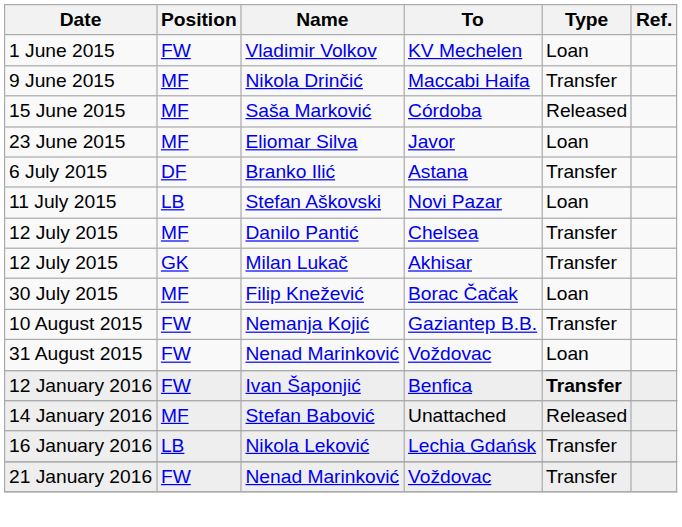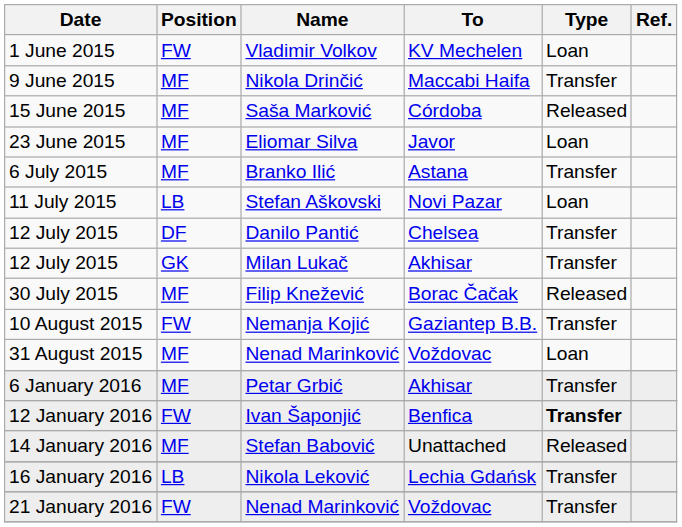 <table class="wikitable">
 <tr>
 <th>Date</th>
 <th>Position</th>
 <th>Name</th>
 <th>To</th>
 <th>Type</th>
 <th>Ref.</th>
 </tr>
 <tr>
 <td>1 June 2015</td>
 <td><a href='#'>FW</a></td>
 <td> <a href='#'>Vladimir Volkov</a></td>
 <td> <a href='#'>KV Mechelen</a></td>
 <td>Loan</td>
 <td></td>
 </tr>
 <tr>
 <td>9 June 2015</td>
 <td><a href='#'>MF</a></td>
 <td> <a href='#'>Nikola Drinčić</a></td>
 <td> <a href='#'>Maccabi Haifa</a></td>
 <td>Transfer</td>
 <td></td>
 </tr>
 <tr>
 <td>15 June 2015</td>
 <td><a href='#'>MF</a></td>
 <td> <a href='#'>Saša Marković</a></td>
 <td> <a href='#'>Córdoba</a></td>
 <td>Released</td>
 <td></td>
 </tr>
 <tr>
 <td>23 June 2015</td>
 <td><a href='#'>MF</a></td>
 <td> <a href='#'>Eliomar Silva</a></td>
 <td> <a href='#'>Javor</a></td>
 <td>Loan</td>
 <td></td>
 </tr>
 <tr>
 <td>6 July 2015</td>
-<td><a href='#'>DF</a></td>
+<td><a href='#'>MF</a></td>
 <td> <a href='#'>Branko Ilić</a></td>
 <td> <a href='#'>Astana</a></td>
 <td>Transfer</td>
 <td></td>
 </tr>
 <tr>
 <td>11 July 2015</td>
 <td><a href='#'>LB</a></td>
 <td> <a href='#'>Stefan Aškovski</a></td>
 <td> <a href='#'>Novi Pazar</a></td>
 <td>Loan</td>
 <td></td>
 </tr>
 <tr>
 <td>12 July 2015</td>
-<td><a href='#'>MF</a></td>
+<td><a href='#'>DF</a></td>
 <td> <a href='#'>Danilo Pantić</a></td>
 <td> <a href='#'>Chelsea</a></td>
 <td>Transfer</td>
 <td></td>
 </tr>
 <tr>
 <td>12 July 2015</td>
 <td><a href='#'>GK</a></td>
 <td> <a href='#'>Milan Lukač</a></td>
 <td> <a href='#'>Akhisar</a></td>
 <td>Transfer</td>
 <td></td>
 </tr>
 <tr>
 <td>30 July 2015</td>
 <td><a href='#'>MF</a></td>
 <td> <a href='#'>Filip Knežević</a></td>
 <td> <a href='#'>Borac Čačak</a></td>
-<td>Loan</td>
+<td>Released</td>
 <td></td>
 </tr>
 <tr>
 <td>10 August 2015</td>
 <td><a href='#'>FW</a></td>
 <td> <a href='#'>Nemanja Kojić</a></td>
 <td> <a href='#'>Gaziantep B.B.</a></td>
 <td>Transfer</td>
 <td></td>
 </tr>
 <tr>
 <td>31 August 2015</td>
-<td><a href='#'>FW</a></td>
+<td><a href='#'>MF</a></td>
 <td> <a href='#'>Nenad Marinković</a></td>
 <td> <a href='#'>Voždovac</a></td>
 <td>Loan</td>
 <td></td>
 </tr>
 <tr>
+</tr>
+<tr bgcolor=#EEEEEE>
+<td>6 January 2016</td>
+<td><a href='#'>MF</a></td>
+<td> <a href='#'>Petar Grbić</a></td>
+<td> <a href='#'>Akhisar</a></td>
+<td>Transfer</td>
+<td></td>
 </tr>
 <tr>
 </tr>
 <tr bgcolor=#EEEEEE>
 <td>12 January 2016</td>
 <td><a href='#'>FW</a></td>
 <td> <a href='#'>Ivan Šaponjić</a></td>
 <td> <a href='#'>Benfica</a></td>
 <td><strong>Transfer</strong></td>
 <td></td>
 </tr>
 <tr>
 </tr>
 <tr bgcolor=#EEEEEE>
 <td>14 January 2016</td>
 <td><a href='#'>MF</a></td>
 <td> <a href='#'>Stefan Babović</a></td>
 <td>Unattached</td>
 <td>Released</td>
 <td></td>
 </tr>
 <tr>
 </tr>
 <tr bgcolor=#EEEEEE>
 <td>16 January 2016</td>
 <td><a href='#'>LB</a></td>
 <td> <a href='#'>Nikola Leković</a></td>
 <td> <a href='#'>Lechia Gdańsk</a></td>
 <td>Transfer</td>
 <td></td>
 </tr>
 <tr>
 </tr>
 <tr bgcolor=#EEEEEE>
 <td>21 January 2016</td>
 <td><a href='#'>FW</a></td>
 <td> <a href='#'>Nenad Marinković</a></td>
 <td> <a href='#'>Voždovac</a></td>
 <td>Transfer</td>
 <td></td>
 </tr>
 <tr>
 </tr>
 </table>
